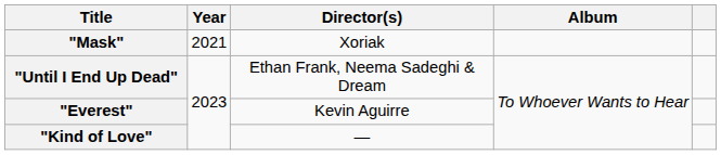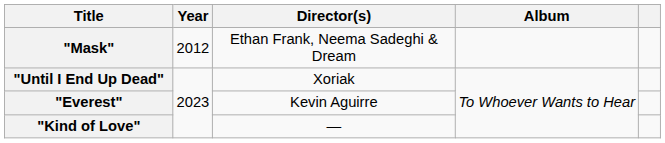 <table class="wikitable plainrowheaders" style="text-align:center;">
 <tr>
 <th scope="col" style="width:11em;">Title</th>
 <th scope="col" style="width:1em;">Year</th>
 <th scope="col" style="width:16em;">Director(s)</th>
 <th scope="col">Album</th>
 <th scope="col" style="width:1em;"></th>
 </tr>
 <tr>
 <th scope="row">"Mask"</th>
-<td>2021</td>
-<td>Xoriak</td>
+<td>2012</td>
+<td>Ethan Frank, Neema Sadeghi & Dream</td>
 <td></td>
 <td></td>
 </tr>
 <tr>
 <th scope="row">"Until I End Up Dead"</th>
 <td rowspan="3">2023</td>
-<td>Ethan Frank, Neema Sadeghi & Dream</td>
+<td>Xoriak</td>
 <td rowspan="3"><em>To Whoever Wants to Hear</em></td>
 <td></td>
 </tr>
 <tr>
 <th scope="row">"Everest" <br></th>
 <td>Kevin Aguirre</td>
 <td></td>
 </tr>
 <tr>
 <th scope="row">"Kind of Love"</th>
 <td>—</td>
 <td></td>
 </tr>
 </table>
